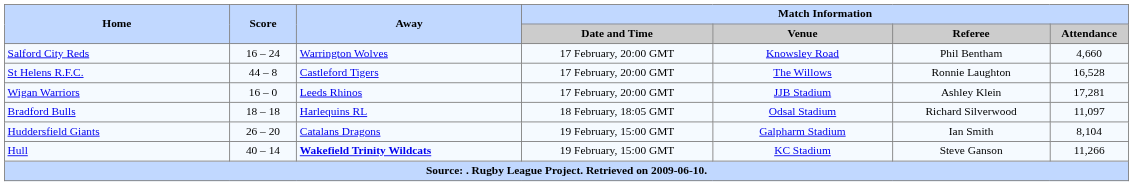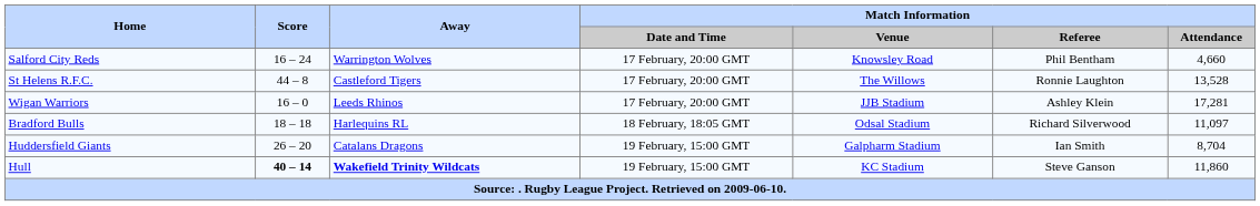 <table border="1" cellpadding="3" cellspacing="0" style="border-collapse:collapse; font-size:80%; text-align:center; width:100%;">
 <tr style="background:#c1d8ff;">
 <th rowspan="2" style="width:20%;">Home</th>
 <th rowspan="2" style="width:6%;">Score</th>
 <th rowspan="2" style="width:20%;">Away</th>
 <th colspan=6>Match Information</th>
 </tr>
 <tr style="background:#ccc;">
 <th width=17%>Date and Time</th>
 <th width=16%>Venue</th>
 <th width=14%>Referee</th>
 <th width=7%>Attendance</th>
 </tr>
 <tr style="background:#f5faff;">
 <td align=left> <a href='#'>Salford City Reds</a></td>
 <td>16 – 24</td>
 <td align=left> <a href='#'>Warrington Wolves</a></td>
 <td>17 February, 20:00 GMT</td>
 <td><a href='#'>Knowsley Road</a></td>
 <td>Phil Bentham</td>
 <td>4,660</td>
 </tr>
 <tr style="background:#f5faff;">
 <td align=left> <a href='#'>St Helens R.F.C.</a></td>
 <td>44 – 8</td>
 <td align=left> <a href='#'>Castleford Tigers</a></td>
 <td>17 February, 20:00 GMT</td>
 <td><a href='#'>The Willows</a></td>
 <td>Ronnie Laughton</td>
-<td>16,528</td>
+<td>13,528</td>
 </tr>
 <tr style="background:#f5faff;">
 <td align=left> <a href='#'>Wigan Warriors</a></td>
 <td>16 – 0</td>
 <td align=left> <a href='#'>Leeds Rhinos</a></td>
 <td>17 February, 20:00 GMT</td>
 <td><a href='#'>JJB Stadium</a></td>
 <td>Ashley Klein</td>
 <td>17,281</td>
 </tr>
 <tr style="background:#f5faff;">
 <td align=left> <a href='#'>Bradford Bulls</a></td>
 <td>18 – 18</td>
 <td align=left> <a href='#'>Harlequins RL</a></td>
 <td>18 February, 18:05 GMT</td>
 <td><a href='#'>Odsal Stadium</a></td>
 <td>Richard Silverwood</td>
 <td>11,097</td>
 </tr>
 <tr style="background:#f5faff;">
 <td align=left> <a href='#'>Huddersfield Giants</a></td>
 <td>26 – 20</td>
 <td align=left> <a href='#'>Catalans Dragons</a></td>
 <td>19 February, 15:00 GMT</td>
 <td><a href='#'>Galpharm Stadium</a></td>
 <td>Ian Smith</td>
-<td>8,104</td>
+<td>8,704</td>
 </tr>
 <tr style="background:#f5faff;">
 <td align=left> <a href='#'>Hull</a></td>
-<td>40 – 14</td>
+<td><strong>40 – 14</strong></td>
 <td align=left><strong> <a href='#'>Wakefield Trinity Wildcats</a></strong></td>
 <td>19 February, 15:00 GMT</td>
 <td><a href='#'>KC Stadium</a></td>
 <td>Steve Ganson</td>
-<td>11,266</td>
+<td>11,860</td>
 </tr>
 <tr style="background:#c1d8ff;">
 <th colspan=10>Source: . Rugby League Project. Retrieved on 2009-06-10.</th>
 </tr>
 </table>
